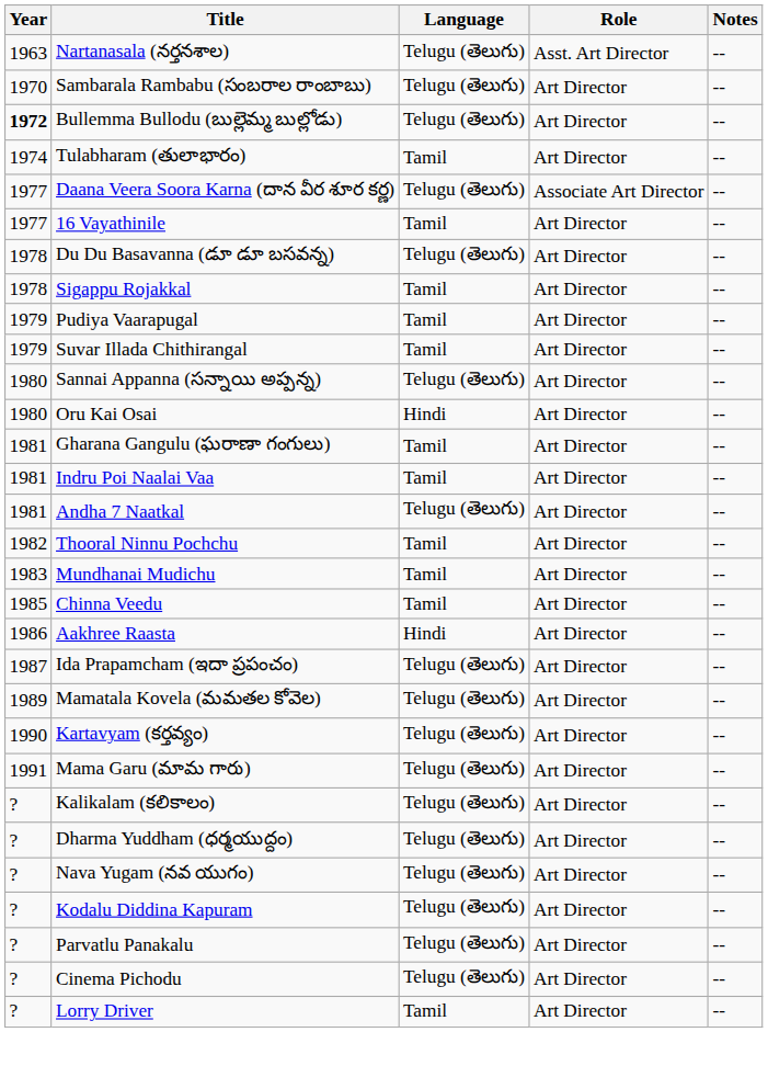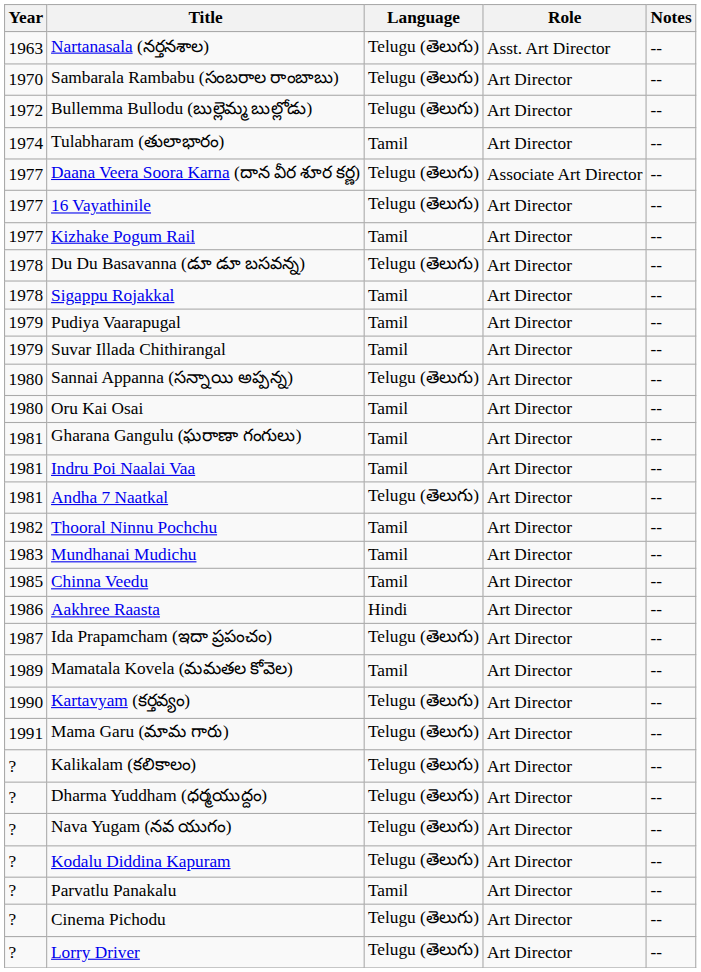 <table class="wikitable">
 <tr>
 <th>Year</th>
 <th>Title</th>
 <th>Language</th>
 <th>Role</th>
 <th>Notes</th>
 </tr>
 <tr>
 <td>1963</td>
 <td><a href='#'>Nartanasala</a> (నర్తనశాల)</td>
 <td>Telugu (తెలుగు)</td>
 <td>Asst. Art Director</td>
 <td>--</td>
 </tr>
 <tr>
 <td>1970</td>
 <td>Sambarala Rambabu (సంబరాల రాంబాబు)</td>
 <td>Telugu (తెలుగు)</td>
 <td>Art Director</td>
 <td>--</td>
 </tr>
 <tr>
-<td><strong>1972</strong></td>
+<td>1972</td>
 <td>Bullemma Bullodu (బుల్లెమ్మ బుల్లోడు)</td>
 <td>Telugu (తెలుగు)</td>
 <td>Art Director</td>
 <td>--</td>
 </tr>
 <tr>
 <td>1974</td>
 <td>Tulabharam (తులాభారం)</td>
 <td>Tamil</td>
 <td>Art Director</td>
 <td>--</td>
 </tr>
 <tr>
 <td>1977</td>
 <td><a href='#'>Daana Veera Soora Karna</a> (దాన వీర శూర కర్ణ)</td>
 <td>Telugu (తెలుగు)</td>
 <td>Associate Art Director</td>
 <td>--</td>
 </tr>
 <tr>
 <td>1977</td>
 <td><a href='#'>16 Vayathinile</a></td>
+<td>Telugu (తెలుగు)</td>
+<td>Art Director</td>
+<td>--</td>
+</tr>
+<tr>
+<td>1977</td>
+<td><a href='#'>Kizhake Pogum Rail</a></td>
 <td>Tamil</td>
 <td>Art Director</td>
 <td>--</td>
 </tr>
 <tr>
 <td>1978</td>
 <td>Du Du Basavanna (డూ డూ బసవన్న)</td>
 <td>Telugu (తెలుగు)</td>
 <td>Art Director</td>
 <td>--</td>
 </tr>
 <tr>
 <td>1978</td>
 <td><a href='#'>Sigappu Rojakkal</a></td>
 <td>Tamil</td>
 <td>Art Director</td>
 <td>--</td>
 </tr>
 <tr>
 <td>1979</td>
 <td>Pudiya Vaarapugal</td>
 <td>Tamil</td>
 <td>Art Director</td>
 <td>--</td>
 </tr>
 <tr>
 <td>1979</td>
 <td>Suvar Illada Chithirangal</td>
 <td>Tamil</td>
 <td>Art Director</td>
 <td>--</td>
 </tr>
 <tr>
 <td>1980</td>
 <td>Sannai Appanna (సన్నాయి అప్పన్న)</td>
 <td>Telugu (తెలుగు)</td>
 <td>Art Director</td>
 <td>--</td>
 </tr>
 <tr>
 <td>1980</td>
 <td>Oru Kai Osai</td>
-<td>Hindi</td>
+<td>Tamil</td>
 <td>Art Director</td>
 <td>--</td>
 </tr>
 <tr>
 <td>1981</td>
 <td>Gharana Gangulu (ఘరాణా గంగులు)</td>
 <td>Tamil</td>
 <td>Art Director</td>
 <td>--</td>
 </tr>
 <tr>
 <td>1981</td>
 <td><a href='#'>Indru Poi Naalai Vaa</a></td>
 <td>Tamil</td>
 <td>Art Director</td>
 <td>--</td>
 </tr>
 <tr>
 <td>1981</td>
 <td><a href='#'>Andha 7 Naatkal</a></td>
 <td>Telugu (తెలుగు)</td>
 <td>Art Director</td>
 <td>--</td>
 </tr>
 <tr>
 <td>1982</td>
 <td><a href='#'>Thooral Ninnu Pochchu</a></td>
 <td>Tamil</td>
 <td>Art Director</td>
 <td>--</td>
 </tr>
 <tr>
 <td>1983</td>
 <td><a href='#'>Mundhanai Mudichu</a></td>
 <td>Tamil</td>
 <td>Art Director</td>
 <td>--</td>
 </tr>
 <tr>
 <td>1985</td>
 <td><a href='#'>Chinna Veedu</a></td>
 <td>Tamil</td>
 <td>Art Director</td>
 <td>--</td>
 </tr>
 <tr>
 <td>1986</td>
 <td><a href='#'>Aakhree Raasta</a></td>
 <td>Hindi</td>
 <td>Art Director</td>
 <td>--</td>
 </tr>
 <tr>
 <td>1987</td>
 <td>Ida Prapamcham (ఇదా ప్రపంచం)</td>
 <td>Telugu (తెలుగు)</td>
 <td>Art Director</td>
 <td>--</td>
 </tr>
 <tr>
 <td>1989</td>
 <td>Mamatala Kovela (మమతల కోవెల)</td>
-<td>Telugu (తెలుగు)</td>
+<td>Tamil</td>
 <td>Art Director</td>
 <td>--</td>
 </tr>
 <tr>
 <td>1990</td>
 <td><a href='#'>Kartavyam</a> (కర్తవ్యం)</td>
 <td>Telugu (తెలుగు)</td>
 <td>Art Director</td>
 <td>--</td>
 </tr>
 <tr>
 <td>1991</td>
 <td>Mama Garu (మామ గారు)</td>
 <td>Telugu (తెలుగు)</td>
 <td>Art Director</td>
 <td>--</td>
 </tr>
 <tr>
 <td>?</td>
 <td>Kalikalam (కలికాలం)</td>
 <td>Telugu (తెలుగు)</td>
 <td>Art Director</td>
 <td>--</td>
 </tr>
 <tr>
 <td>?</td>
 <td>Dharma Yuddham (ధర్మయుద్దం)</td>
 <td>Telugu (తెలుగు)</td>
 <td>Art Director</td>
 <td>--</td>
 </tr>
 <tr>
 <td>?</td>
 <td>Nava Yugam (నవ యుగం)</td>
 <td>Telugu (తెలుగు)</td>
 <td>Art Director</td>
 <td>--</td>
 </tr>
 <tr>
 <td>?</td>
 <td><a href='#'>Kodalu Diddina Kapuram</a></td>
 <td>Telugu (తెలుగు)</td>
 <td>Art Director</td>
 <td>--</td>
 </tr>
 <tr>
 <td>?</td>
 <td>Parvatlu Panakalu</td>
-<td>Telugu (తెలుగు)</td>
+<td>Tamil</td>
 <td>Art Director</td>
 <td>--</td>
 </tr>
 <tr>
 <td>?</td>
 <td>Cinema Pichodu</td>
 <td>Telugu (తెలుగు)</td>
 <td>Art Director</td>
 <td>--</td>
 </tr>
 <tr>
 <td>?</td>
 <td><a href='#'>Lorry Driver</a></td>
-<td>Tamil</td>
+<td>Telugu (తెలుగు)</td>
 <td>Art Director</td>
 <td>--</td>
 </tr>
 </table>
